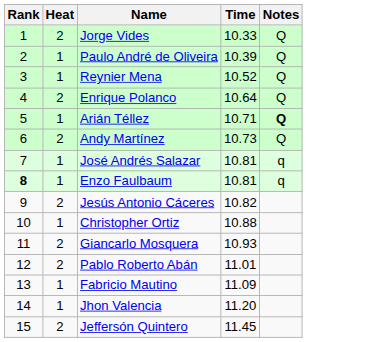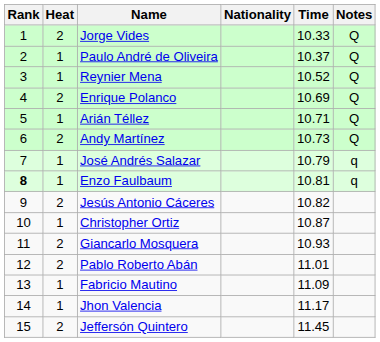 <table class="wikitable sortable" style="text-align:center">
 <tr>
 <th>Rank</th>
 <th>Heat</th>
 <th>Name</th>
+<th>Nationality</th>
 <th>Time</th>
 <th>Notes</th>
 </tr>
 <tr bgcolor=ccffcc>
 <td>1</td>
 <td>2</td>
 <td align=left><a href='#'>Jorge Vides</a></td>
+<td align=left></td>
 <td>10.33</td>
 <td>Q</td>
 </tr>
 <tr bgcolor=ccffcc>
 <td>2</td>
 <td>1</td>
 <td align=left><a href='#'>Paulo André de Oliveira</a></td>
-<td>10.39</td>
+<td align=left></td>
+<td>10.37</td>
 <td>Q</td>
 </tr>
 <tr bgcolor=ccffcc>
 <td>3</td>
 <td>1</td>
 <td align=left><a href='#'>Reynier Mena</a></td>
+<td align=left></td>
 <td>10.52</td>
 <td>Q</td>
 </tr>
 <tr bgcolor=ccffcc>
 <td>4</td>
 <td>2</td>
 <td align=left><a href='#'>Enrique Polanco</a></td>
-<td>10.64</td>
+<td align=left></td>
+<td>10.69</td>
 <td>Q</td>
 </tr>
 <tr bgcolor=ccffcc>
 <td>5</td>
 <td>1</td>
 <td align=left><a href='#'>Arián Téllez</a></td>
+<td align=left></td>
 <td>10.71</td>
-<td><strong>Q</strong></td>
+<td>Q</td>
 </tr>
 <tr bgcolor=ccffcc>
 <td>6</td>
 <td>2</td>
 <td align=left><a href='#'>Andy Martínez</a></td>
+<td align=left></td>
 <td>10.73</td>
 <td>Q</td>
 </tr>
 <tr bgcolor=ddffdd>
 <td>7</td>
 <td>1</td>
 <td align=left><a href='#'>José Andrés Salazar</a></td>
-<td>10.81</td>
+<td align=left></td>
+<td>10.79</td>
 <td>q</td>
 </tr>
 <tr bgcolor=ddffdd>
 <td><strong>8</strong></td>
 <td>1</td>
 <td align=left><a href='#'>Enzo Faulbaum</a></td>
+<td align=left></td>
 <td>10.81</td>
 <td>q</td>
 </tr>
 <tr>
 <td>9</td>
 <td>2</td>
 <td align=left><a href='#'>Jesús Antonio Cáceres</a></td>
+<td align=left></td>
 <td>10.82</td>
 <td></td>
 </tr>
 <tr>
 <td>10</td>
 <td>1</td>
 <td align=left><a href='#'>Christopher Ortiz</a></td>
-<td>10.88</td>
+<td align=left></td>
+<td>10.87</td>
 <td></td>
 </tr>
 <tr>
 <td>11</td>
 <td>2</td>
 <td align=left><a href='#'>Giancarlo Mosquera</a></td>
+<td align=left></td>
 <td>10.93</td>
 <td></td>
 </tr>
 <tr>
 <td>12</td>
 <td>2</td>
 <td align=left><a href='#'>Pablo Roberto Abán</a></td>
+<td align=left></td>
 <td>11.01</td>
 <td></td>
 </tr>
 <tr>
 <td>13</td>
 <td>1</td>
 <td align=left><a href='#'>Fabricio Mautino</a></td>
+<td align=left></td>
 <td>11.09</td>
 <td></td>
 </tr>
 <tr>
 <td>14</td>
 <td>1</td>
 <td align=left><a href='#'>Jhon Valencia</a></td>
-<td>11.20</td>
+<td align=left></td>
+<td>11.17</td>
 <td></td>
 </tr>
 <tr>
 <td>15</td>
 <td>2</td>
 <td align=left><a href='#'>Jeffersón Quintero</a></td>
+<td align=left></td>
 <td>11.45</td>
 <td></td>
 </tr>
 </table>
